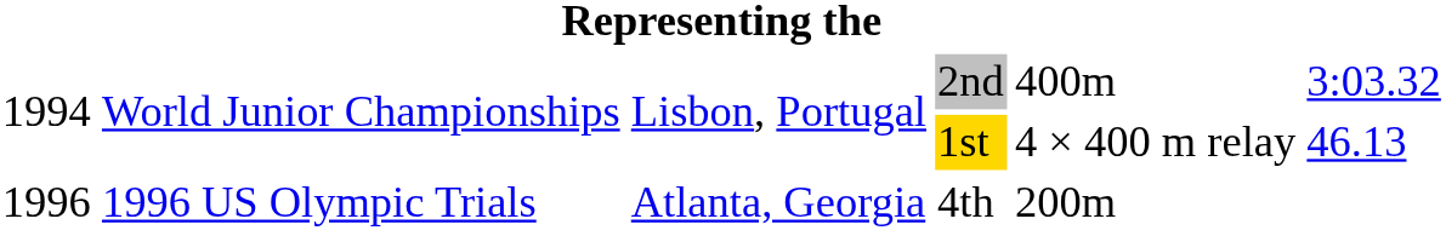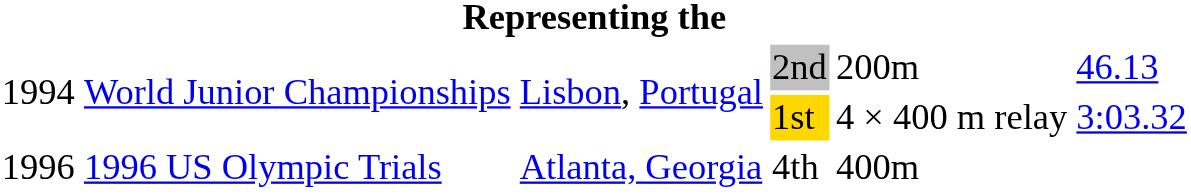 <table>
 <tr>
 <th colspan="6">Representing the </th>
 </tr>
 <tr>
 <td rowspan=2>1994</td>
 <td rowspan=2><a href='#'>World Junior Championships</a></td>
 <td rowspan=2><a href='#'>Lisbon</a>, <a href='#'>Portugal</a></td>
 <td bgcolor=silver>2nd</td>
-<td>400m</td>
-<td><a href='#'>3:03.32</a></td>
+<td>200m</td>
+<td><a href='#'>46.13</a></td>
 </tr>
 <tr>
 <td bgcolor=gold>1st</td>
 <td>4 × 400 m relay</td>
-<td><a href='#'>46.13</a></td>
+<td><a href='#'>3:03.32</a></td>
 </tr>
 <tr>
 <td rowspan=2>1996</td>
 <td rowspan=2><a href='#'>1996 US Olympic Trials</a></td>
 <td rowspan=2><a href='#'>Atlanta, Georgia</a></td>
 <td bgcolor=white>4th</td>
-<td>200m</td>
+<td>400m</td>
 </tr>
 </table>
